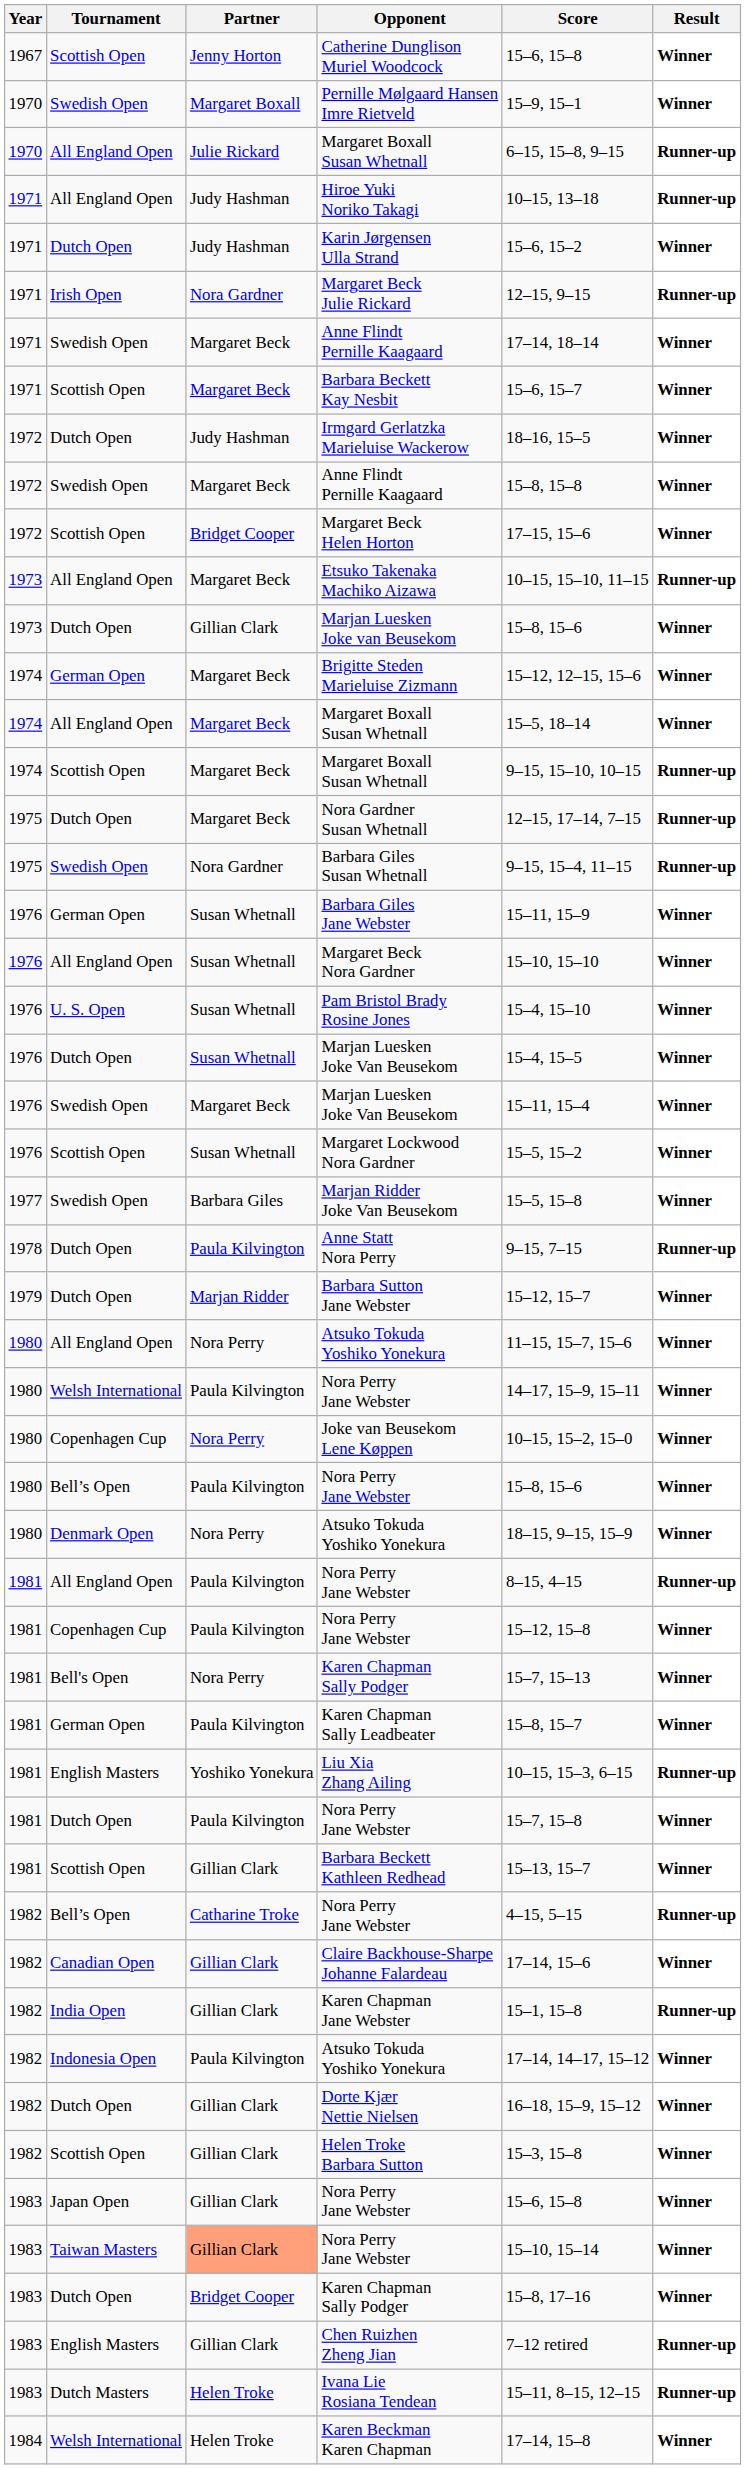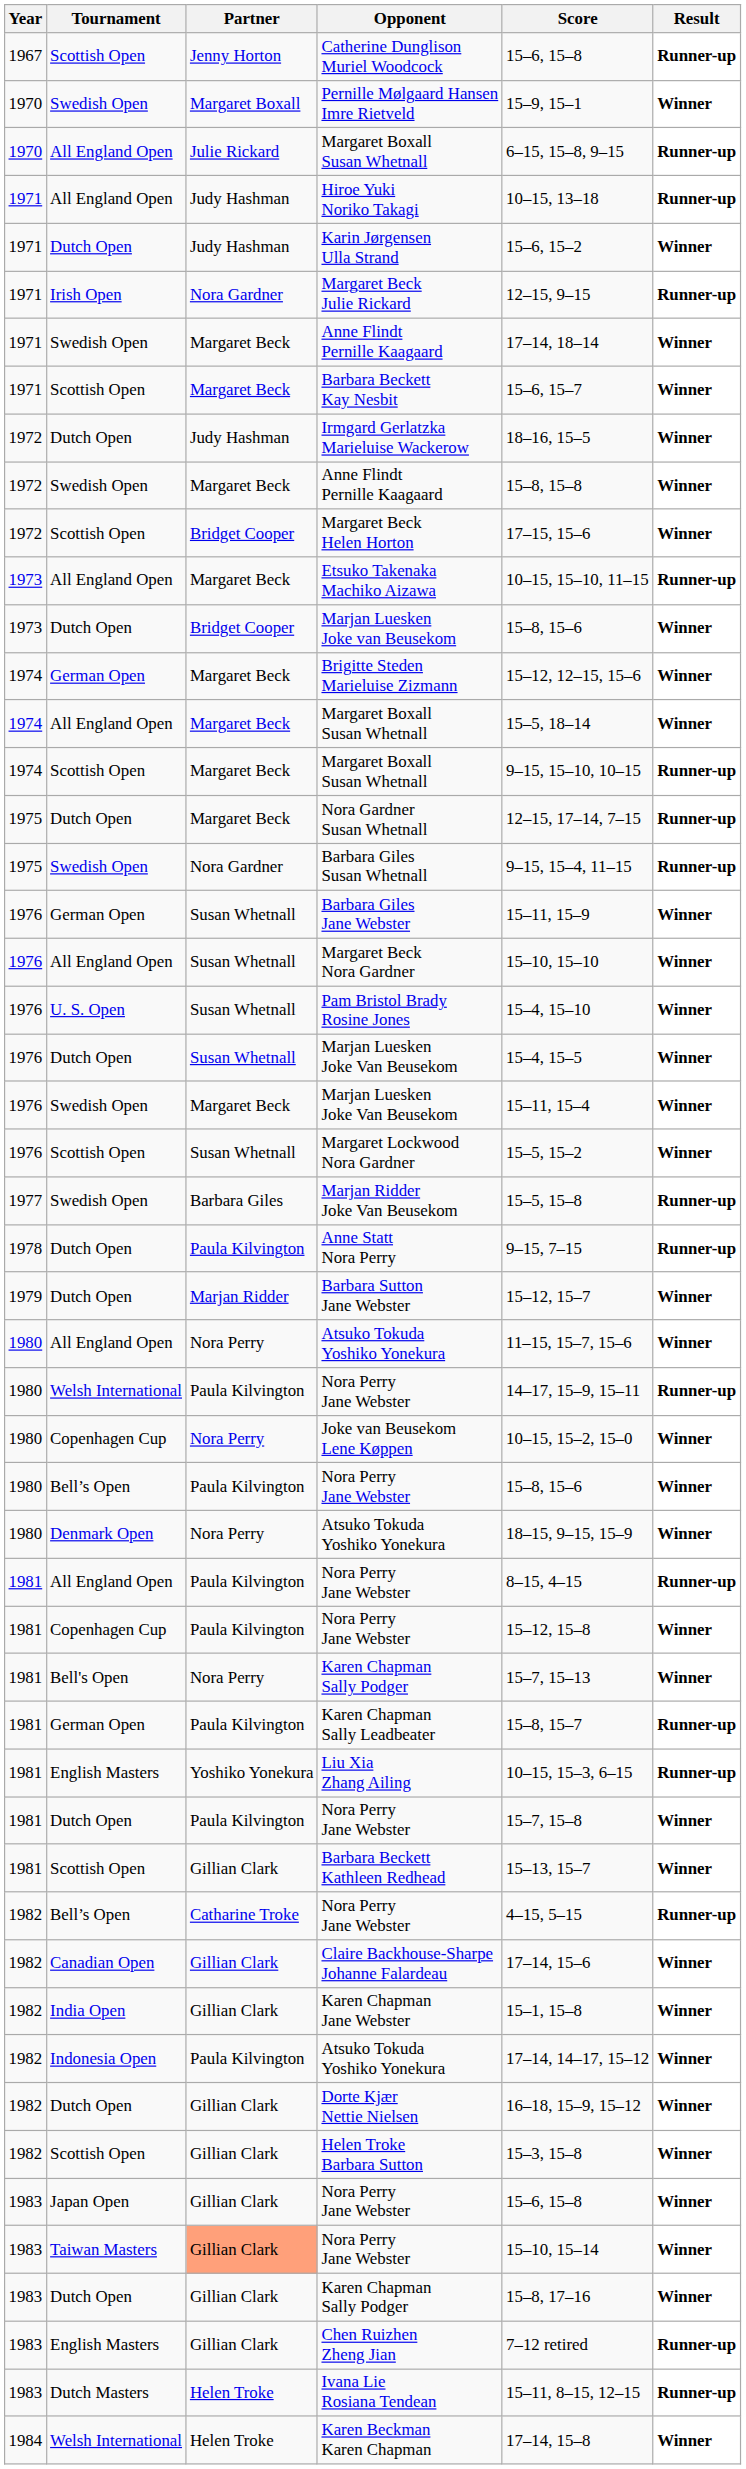 <table class="sortable wikitable" style="font-size:90%;">
 <tr>
 <th>Year</th>
 <th>Tournament</th>
 <th>Partner</th>
 <th>Opponent</th>
 <th>Score</th>
 <th>Result</th>
 </tr>
 <tr>
 <td align="center">1967</td>
 <td align="left"><a href='#'>Scottish Open</a></td>
 <td align="left"> <a href='#'>Jenny Horton</a></td>
 <td align="left"> <a href='#'>Catherine Dunglison</a><br> <a href='#'>Muriel Woodcock</a></td>
 <td align="left">15–6, 15–8</td>
-<td style="text-align:left; background:white"> <strong>Winner</strong></td>
+<td style="text-align:left; background:white"> <strong>Runner-up</strong></td>
 </tr>
 <tr>
 <td align="center">1970</td>
 <td align="left"><a href='#'>Swedish Open</a></td>
 <td align="left"> <a href='#'>Margaret Boxall</a></td>
 <td align="left"> <a href='#'>Pernille Mølgaard Hansen</a><br> <a href='#'>Imre Rietveld</a></td>
 <td align="left">15–9, 15–1</td>
 <td style="text-align:left; background:white"> <strong>Winner</strong></td>
 </tr>
 <tr>
 <td align="center"><a href='#'>1970</a></td>
 <td align="left"><a href='#'>All England Open</a></td>
 <td align="left"> <a href='#'>Julie Rickard</a></td>
 <td align="left"> Margaret Boxall<br> <a href='#'>Susan Whetnall</a></td>
 <td align="left">6–15, 15–8, 9–15</td>
 <td style="text-align:left; background:white"> <strong>Runner-up</strong></td>
 </tr>
 <tr>
 <td align="center"><a href='#'>1971</a></td>
 <td align="left">All England Open</td>
 <td align="left"> Judy Hashman</td>
 <td align="left"> <a href='#'>Hiroe Yuki</a><br> <a href='#'>Noriko Takagi</a></td>
 <td align="left">10–15, 13–18</td>
 <td style="text-align:left; background:white"> <strong>Runner-up</strong></td>
 </tr>
 <tr>
 <td align="center">1971</td>
 <td align="left"><a href='#'>Dutch Open</a></td>
 <td align="left"> Judy Hashman</td>
 <td align="left"> <a href='#'>Karin Jørgensen</a><br> <a href='#'>Ulla Strand</a></td>
 <td align="left">15–6, 15–2</td>
 <td style="text-align:left; background:white"> <strong>Winner</strong></td>
 </tr>
 <tr>
 <td align="center">1971</td>
 <td align="left"><a href='#'>Irish Open</a></td>
 <td align="left"> <a href='#'>Nora Gardner</a></td>
 <td align="left"> <a href='#'>Margaret Beck</a><br> <a href='#'>Julie Rickard</a></td>
 <td align="left">12–15, 9–15</td>
 <td style="text-align:left; background:white"> <strong>Runner-up</strong></td>
 </tr>
 <tr>
 <td align="center">1971</td>
 <td align="left">Swedish Open</td>
 <td align="left"> Margaret Beck</td>
 <td align="left"> <a href='#'>Anne Flindt</a><br> <a href='#'>Pernille Kaagaard</a></td>
 <td align="left">17–14, 18–14</td>
 <td style="text-align:left; background:white"> <strong>Winner</strong></td>
 </tr>
 <tr>
 <td align="center">1971</td>
 <td align="left">Scottish Open</td>
 <td align="left"> <a href='#'>Margaret Beck</a></td>
 <td align="left"> <a href='#'>Barbara Beckett</a><br> <a href='#'>Kay Nesbit</a></td>
 <td align="left">15–6, 15–7</td>
 <td style="text-align:left; background:white"> <strong>Winner</strong></td>
 </tr>
 <tr>
 <td align="center">1972</td>
 <td align="left">Dutch Open</td>
 <td align="left"> Judy Hashman</td>
 <td align="left"> <a href='#'>Irmgard Gerlatzka</a> <br>  <a href='#'>Marieluise Wackerow</a></td>
 <td align="left">18–16, 15–5</td>
 <td style="text-align:left; background:white"> <strong>Winner</strong></td>
 </tr>
 <tr>
 <td align="center">1972</td>
 <td align="left">Swedish Open</td>
 <td align="left"> Margaret Beck</td>
 <td align="left"> Anne Flindt<br> Pernille Kaagaard</td>
 <td align="left">15–8, 15–8</td>
 <td style="text-align:left; background:white"> <strong>Winner</strong></td>
 </tr>
 <tr>
 <td align="center">1972</td>
 <td align="left">Scottish Open</td>
 <td align="left"> <a href='#'>Bridget Cooper</a></td>
 <td align="left"> Margaret Beck<br> <a href='#'>Helen Horton</a></td>
 <td align="left">17–15, 15–6</td>
 <td style="text-align:left; background:white"> <strong>Winner</strong></td>
 </tr>
 <tr>
 <td align="center"><a href='#'>1973</a></td>
 <td align="left">All England Open</td>
 <td align="left"> Margaret Beck</td>
 <td align="left"> <a href='#'>Etsuko Takenaka</a><br> <a href='#'>Machiko Aizawa</a></td>
 <td align="left">10–15, 15–10, 11–15</td>
 <td style="text-align:left; background:white"> <strong>Runner-up</strong></td>
 </tr>
 <tr>
 <td align="center">1973</td>
 <td align="left">Dutch Open</td>
-<td align="left"> Gillian Clark</td>
+<td align="left"> <a href='#'>Bridget Cooper</a></td>
 <td align="left"> <a href='#'>Marjan Luesken</a><br> <a href='#'>Joke van Beusekom</a></td>
 <td align="left">15–8, 15–6</td>
 <td style="text-align:left; background:white"> <strong>Winner</strong></td>
 </tr>
 <tr>
 <td align="center">1974</td>
 <td align="left"><a href='#'>German Open</a></td>
 <td align="left"> Margaret Beck</td>
 <td align="left"> <a href='#'>Brigitte Steden</a><br> <a href='#'>Marieluise Zizmann</a></td>
 <td align="left">15–12, 12–15, 15–6</td>
 <td style="text-align:left; background:white"> <strong>Winner</strong></td>
 </tr>
 <tr>
 <td align="center"><a href='#'>1974</a></td>
 <td align="left">All England Open</td>
 <td align="left"> <a href='#'>Margaret Beck</a></td>
 <td align="left"> Margaret Boxall<br> Susan Whetnall</td>
 <td align="left">15–5, 18–14</td>
 <td style="text-align:left; background:white"> <strong>Winner</strong></td>
 </tr>
 <tr>
 <td align="center">1974</td>
 <td align="left">Scottish Open</td>
 <td align="left"> Margaret Beck</td>
 <td align="left"> Margaret Boxall<br> Susan Whetnall</td>
 <td align="left">9–15, 15–10, 10–15</td>
 <td style="text-align:left; background:white"> <strong>Runner-up</strong></td>
 </tr>
 <tr>
 <td align="center">1975</td>
 <td align="left">Dutch Open</td>
 <td align="left"> Margaret Beck</td>
 <td align="left"> Nora Gardner<br> Susan Whetnall</td>
 <td align="left">12–15, 17–14, 7–15</td>
 <td style="text-align:left; background:white"> <strong>Runner-up</strong></td>
 </tr>
 <tr>
 <td align="center">1975</td>
 <td align="left"><a href='#'>Swedish Open</a></td>
 <td align="left"> Nora Gardner</td>
 <td align="left"> Barbara Giles<br> Susan Whetnall</td>
 <td align="left">9–15, 15–4, 11–15</td>
 <td style="text-align:left; background:white"> <strong>Runner-up</strong></td>
 </tr>
 <tr>
 <td align="center">1976</td>
 <td align="left">German Open</td>
 <td align="left"> Susan Whetnall</td>
 <td align="left"> <a href='#'>Barbara Giles</a><br> <a href='#'>Jane Webster</a></td>
 <td align="left">15–11, 15–9</td>
 <td style="text-align:left; background:white"> <strong>Winner</strong></td>
 </tr>
 <tr>
 <td align="center"><a href='#'>1976</a></td>
 <td align="left">All England Open</td>
 <td align="left"> Susan Whetnall</td>
 <td align="left"> Margaret Beck<br> Nora Gardner</td>
 <td align="left">15–10, 15–10</td>
 <td style="text-align:left; background:white"> <strong>Winner</strong></td>
 </tr>
 <tr>
 <td align="center">1976</td>
 <td align="left"><a href='#'>U. S. Open</a></td>
 <td align="left"> Susan Whetnall</td>
 <td align="left"> <a href='#'>Pam Bristol Brady</a><br> <a href='#'>Rosine Jones</a></td>
 <td align="left">15–4, 15–10</td>
 <td style="text-align:left; background:white"> <strong>Winner</strong></td>
 </tr>
 <tr>
 <td align="center">1976</td>
 <td align="left">Dutch Open</td>
 <td align="left"> <a href='#'>Susan Whetnall</a></td>
 <td align="left"> Marjan Luesken <br>  Joke Van Beusekom</td>
 <td align="left">15–4, 15–5</td>
 <td style="text-align:left; background:white"> <strong>Winner</strong></td>
 </tr>
 <tr>
 <td align="center">1976</td>
 <td align="left">Swedish Open</td>
 <td align="left"> Margaret Beck</td>
 <td align="left"> Marjan Luesken <br>  Joke Van Beusekom</td>
 <td align="left">15–11, 15–4</td>
 <td style="text-align:left; background:white"> <strong>Winner</strong></td>
 </tr>
 <tr>
 <td align="center">1976</td>
 <td align="left">Scottish Open</td>
 <td align="left"> Susan Whetnall</td>
 <td align="left"> Margaret Lockwood<br> Nora Gardner</td>
 <td align="left">15–5, 15–2</td>
 <td style="text-align:left; background:white"> <strong>Winner</strong></td>
 </tr>
 <tr>
 <td align="center">1977</td>
 <td align="left">Swedish Open</td>
 <td align="left"> Barbara Giles</td>
 <td align="left"> <a href='#'>Marjan Ridder</a> <br>  Joke Van Beusekom</td>
 <td align="left">15–5, 15–8</td>
-<td style="text-align:left; background:white"> <strong>Winner</strong></td>
+<td style="text-align:left; background:white"> <strong>Runner-up</strong></td>
 </tr>
 <tr>
 <td align="center">1978</td>
 <td align="left">Dutch Open</td>
 <td align="left"> <a href='#'>Paula Kilvington</a></td>
 <td align="left"> <a href='#'>Anne Statt</a><br> Nora Perry</td>
 <td align="left">9–15, 7–15</td>
 <td style="text-align:left; background:white"> <strong>Runner-up</strong></td>
 </tr>
 <tr>
 <td align="center">1979</td>
 <td align="left">Dutch Open</td>
 <td align="left"> <a href='#'>Marjan Ridder</a></td>
 <td align="left"> <a href='#'>Barbara Sutton</a><br> Jane Webster</td>
 <td align="left">15–12, 15–7</td>
 <td style="text-align:left; background:white"> <strong>Winner</strong></td>
 </tr>
 <tr>
 <td align="center"><a href='#'>1980</a></td>
 <td align="left">All England Open</td>
 <td align="left"> Nora Perry</td>
 <td align="left"> <a href='#'>Atsuko Tokuda</a><br> <a href='#'>Yoshiko Yonekura</a></td>
 <td align="left">11–15, 15–7, 15–6</td>
 <td style="text-align:left; background:white"> <strong>Winner</strong></td>
 </tr>
 <tr>
 <td align="center">1980</td>
 <td align="left"><a href='#'>Welsh International</a></td>
 <td align="left"> Paula Kilvington</td>
 <td align="left"> Nora Perry<br> Jane Webster</td>
 <td align="left">14–17, 15–9, 15–11</td>
-<td style="text-align:left; background:white"> <strong>Winner</strong></td>
+<td style="text-align:left; background:white"> <strong>Runner-up</strong></td>
 </tr>
 <tr>
 <td align="center">1980</td>
 <td align="left">Copenhagen Cup</td>
 <td align="left"> <a href='#'>Nora Perry</a></td>
 <td align="left"> Joke van Beusekom<br> <a href='#'>Lene Køppen</a></td>
 <td align="left">10–15, 15–2, 15–0</td>
 <td style="text-align:left; background:white"> <strong>Winner</strong></td>
 </tr>
 <tr>
 <td align="center">1980</td>
 <td align="left">Bell’s Open</td>
 <td align="left"> Paula Kilvington</td>
 <td align="left"> Nora Perry<br> <a href='#'>Jane Webster</a></td>
 <td align="left">15–8, 15–6</td>
 <td style="text-align:left; background:white"> <strong>Winner</strong></td>
 </tr>
 <tr>
 <td align="center">1980</td>
 <td align="left"><a href='#'>Denmark Open</a></td>
 <td align="left"> Nora Perry</td>
 <td align="left"> Atsuko Tokuda<br> Yoshiko Yonekura</td>
 <td align="left">18–15, 9–15, 15–9</td>
 <td style="text-align:left; background:white"> <strong>Winner</strong></td>
 </tr>
 <tr>
 <td align="center"><a href='#'>1981</a></td>
 <td align="left">All England Open</td>
 <td align="left"> Paula Kilvington</td>
 <td align="left"> Nora Perry<br> Jane Webster</td>
 <td align="left">8–15, 4–15</td>
 <td style="text-align:left; background:white"> <strong>Runner-up</strong></td>
 </tr>
 <tr>
 <td align="center">1981</td>
 <td align="left">Copenhagen Cup</td>
 <td align="left"> Paula Kilvington</td>
 <td align="left"> Nora Perry<br> Jane Webster</td>
 <td align="left">15–12, 15–8</td>
 <td style="text-align:left; background:white"> <strong>Winner</strong></td>
 </tr>
 <tr>
 <td align="center">1981</td>
 <td align="left">Bell's Open</td>
 <td align="left"> Nora Perry</td>
 <td align="left"> <a href='#'>Karen Chapman</a><br> <a href='#'>Sally Podger</a></td>
 <td align="left">15–7, 15–13</td>
 <td style="text-align:left; background:white"> <strong>Winner</strong></td>
 </tr>
 <tr>
 <td align="center">1981</td>
 <td align="left">German Open</td>
 <td align="left"> Paula Kilvington</td>
 <td align="left"> Karen Chapman<br> Sally Leadbeater</td>
 <td align="left">15–8, 15–7</td>
-<td style="text-align:left; background:white"> <strong>Winner</strong></td>
+<td style="text-align:left; background:white"> <strong>Runner-up</strong></td>
 </tr>
 <tr>
 <td align="center">1981</td>
 <td align="left">English Masters</td>
 <td align="left"> Yoshiko Yonekura</td>
 <td align="left"> <a href='#'>Liu Xia</a><br> <a href='#'>Zhang Ailing</a></td>
 <td align="left">10–15, 15–3, 6–15</td>
 <td style="text-align:left; background:white"> <strong>Runner-up</strong></td>
 </tr>
 <tr>
 <td align="center">1981</td>
 <td align="left">Dutch Open</td>
 <td align="left"> Paula Kilvington</td>
 <td align="left"> Nora Perry<br> Jane Webster</td>
 <td align="left">15–7, 15–8</td>
 <td style="text-align:left; background:white"> <strong>Winner</strong></td>
 </tr>
 <tr>
 <td align="center">1981</td>
 <td align="left">Scottish Open</td>
 <td align="left"> Gillian Clark</td>
 <td align="left"> <a href='#'>Barbara Beckett</a><br> <a href='#'>Kathleen Redhead</a></td>
 <td align="left">15–13, 15–7</td>
 <td style="text-align:left; background:white"> <strong>Winner</strong></td>
 </tr>
 <tr>
 <td align="center">1982</td>
 <td align="left">Bell’s Open</td>
 <td align="left"> <a href='#'>Catharine Troke</a></td>
 <td align="left"> Nora Perry<br> Jane Webster</td>
 <td align="left">4–15, 5–15</td>
 <td style="text-align:left; background:white"> <strong>Runner-up</strong></td>
 </tr>
 <tr>
 <td align="center">1982</td>
 <td align="left"><a href='#'>Canadian Open</a></td>
 <td align="left"> <a href='#'>Gillian Clark</a></td>
 <td align="left"> <a href='#'>Claire Backhouse-Sharpe</a><br> <a href='#'>Johanne Falardeau</a></td>
 <td align="left">17–14, 15–6</td>
 <td style="text-align:left; background:white"> <strong>Winner</strong></td>
 </tr>
 <tr>
 <td align="center">1982</td>
 <td align="left"><a href='#'>India Open</a></td>
 <td align="left"> Gillian Clark</td>
 <td align="left"> Karen Chapman<br> Jane Webster</td>
 <td align="left">15–1, 15–8</td>
-<td style="text-align:left; background:white"> <strong>Runner-up</strong></td>
+<td style="text-align:left; background:white"> <strong>Winner</strong></td>
 </tr>
 <tr>
 <td align="center">1982</td>
 <td align="left"><a href='#'>Indonesia Open</a></td>
 <td align="left"> Paula Kilvington</td>
 <td align="left"> Atsuko Tokuda <br>  Yoshiko Yonekura</td>
 <td align="left">17–14, 14–17, 15–12</td>
 <td style="text-align:left; background:white"> <strong>Winner</strong></td>
 </tr>
 <tr>
 <td align="center">1982</td>
 <td align="left">Dutch Open</td>
 <td align="left"> Gillian Clark</td>
 <td align="left"> <a href='#'>Dorte Kjær</a><br> <a href='#'>Nettie Nielsen</a></td>
 <td align="left">16–18, 15–9, 15–12</td>
 <td style="text-align:left; background:white"> <strong>Winner</strong></td>
 </tr>
 <tr>
 <td align="center">1982</td>
 <td align="left">Scottish Open</td>
 <td align="left"> Gillian Clark</td>
 <td align="left"> <a href='#'>Helen Troke</a> <br>  <a href='#'>Barbara Sutton</a></td>
 <td align="left">15–3, 15–8</td>
 <td style="text-align:left; background:white"> <strong>Winner</strong></td>
 </tr>
 <tr>
 <td align="center">1983</td>
 <td align="left">Japan Open</td>
 <td align="left"> Gillian Clark</td>
 <td align="left"> Nora Perry<br> Jane Webster</td>
 <td align="left">15–6, 15–8</td>
 <td style="text-align:left; background:white"> <strong>Winner</strong></td>
 </tr>
 <tr>
 <td align="center">1983</td>
 <td align="left"><a href='#'>Taiwan Masters</a></td>
 <td align="left" style="background: lightsalmon;"> Gillian Clark</td>
 <td align="left"> Nora Perry<br> Jane Webster</td>
 <td align="left">15–10, 15–14</td>
 <td style="text-align:left; background:white"> <strong>Winner</strong></td>
 </tr>
 <tr>
 <td align="center">1983</td>
 <td align="left">Dutch Open</td>
-<td align="left"> <a href='#'>Bridget Cooper</a></td>
+<td align="left"> Gillian Clark</td>
 <td align="left"> Karen Chapman<br> Sally Podger</td>
 <td align="left">15–8, 17–16</td>
 <td style="text-align:left; background:white"> <strong>Winner</strong></td>
 </tr>
 <tr>
 <td align="center">1983</td>
 <td align="left">English Masters</td>
 <td align="left"> Gillian Clark</td>
 <td align="left"> <a href='#'>Chen Ruizhen</a><br> <a href='#'>Zheng Jian</a></td>
 <td align="left">7–12 retired</td>
 <td style="text-align:left; background:white"> <strong>Runner-up</strong></td>
 </tr>
 <tr>
 <td align="center">1983</td>
 <td align="left">Dutch Masters</td>
 <td align="left"> <a href='#'>Helen Troke</a></td>
 <td align="left"> <a href='#'>Ivana Lie</a><br> <a href='#'>Rosiana Tendean</a></td>
 <td align="left">15–11, 8–15, 12–15</td>
 <td style="text-align:left; background:white"> <strong>Runner-up</strong></td>
 </tr>
 <tr>
 <td align="center">1984</td>
 <td align="left"><a href='#'>Welsh International</a></td>
 <td align="left"> Helen Troke</td>
 <td align="left"> <a href='#'>Karen Beckman</a><br> Karen Chapman</td>
 <td align="left">17–14, 15–8</td>
 <td style="text-align:left; background:white"> <strong>Winner</strong></td>
 </tr>
 </table>
